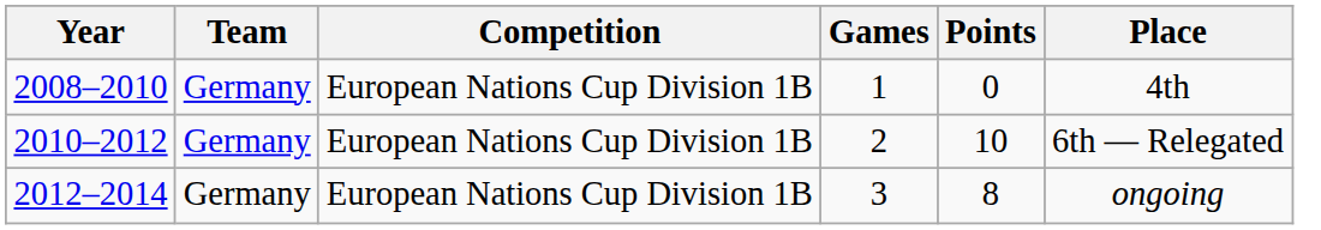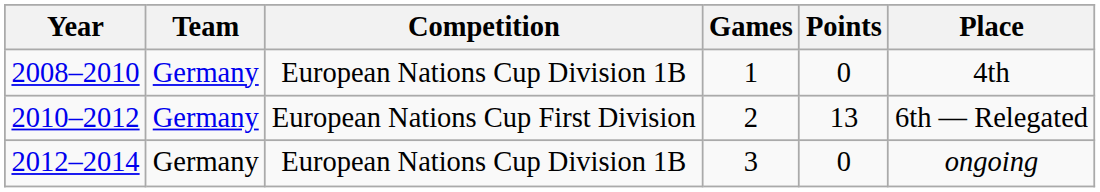 <table class="wikitable">
 <tr>
 <th>Year</th>
 <th>Team</th>
 <th>Competition</th>
 <th>Games</th>
 <th>Points</th>
 <th>Place</th>
 </tr>
 <tr align="center">
 <td><a href='#'>2008–2010</a></td>
 <td><a href='#'>Germany</a></td>
 <td>European Nations Cup Division 1B</td>
 <td>1</td>
 <td>0</td>
 <td>4th</td>
 </tr>
 <tr align="center">
 <td><a href='#'>2010–2012</a></td>
 <td><a href='#'>Germany</a></td>
-<td>European Nations Cup Division 1B</td>
+<td>European Nations Cup First Division</td>
 <td>2</td>
-<td>10</td>
+<td>13</td>
 <td>6th — Relegated</td>
 </tr>
 <tr align="center">
 <td><a href='#'>2012–2014</a></td>
 <td>Germany</td>
 <td>European Nations Cup Division 1B</td>
 <td>3</td>
-<td>8</td>
+<td>0</td>
 <td><em>ongoing</em></td>
 </tr>
 </table>
